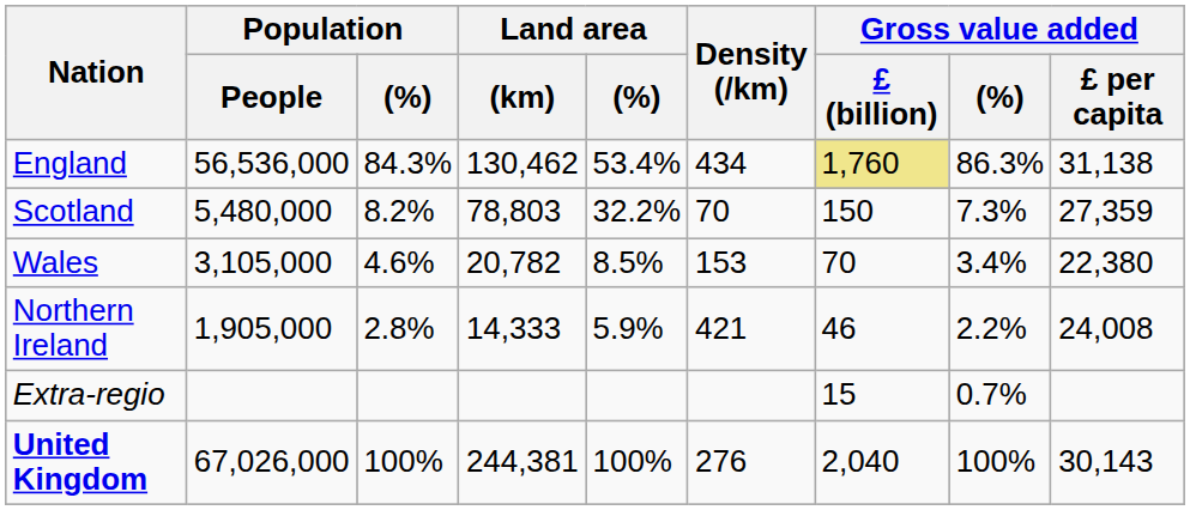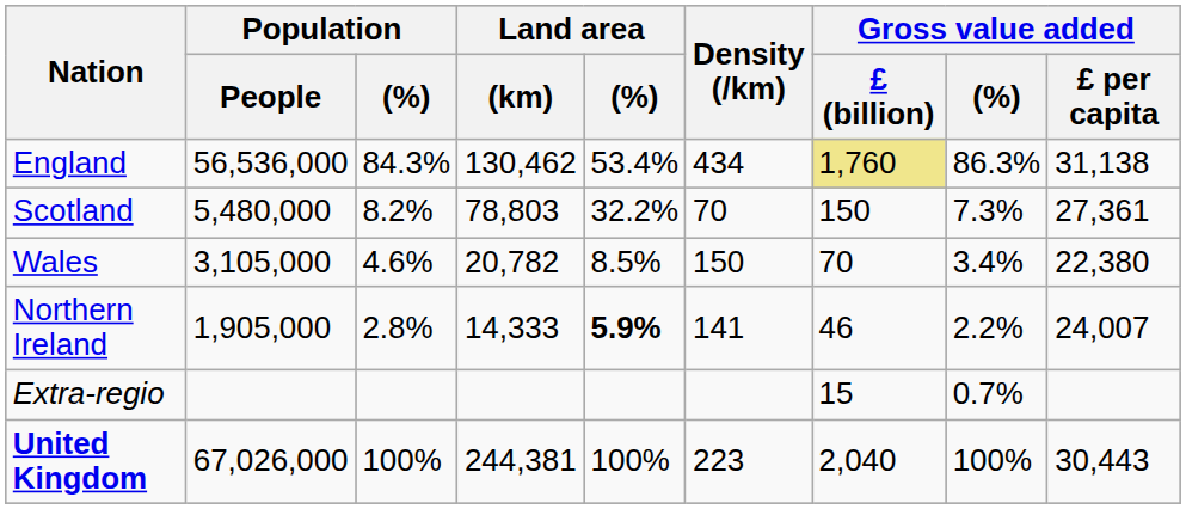 <table class="wikitable sortable col1left" >
 <tr>
 <th scope="col" rowspan=2>Nation</th>
 <th scope="colgroup" colspan=2>Population</th>
 <th scope="colgroup" colspan=2>Land area</th>
 <th scope="col" rowspan=2>Density<br>(/km)</th>
 <th scope="colgroup" colspan=3><a href='#'>Gross value added</a></th>
 </tr>
 <tr>
 <th scope="col">People</th>
 <th scope="col">(%)</th>
 <th scope="col">(km)</th>
 <th scope="col">(%)</th>
 <th scope="col"><a href='#'>£</a> (billion)</th>
 <th scope="col">(%)</th>
 <th scope="col">£ per capita</th>
 </tr>
 <tr>
 <td><a href='#'>England</a></td>
 <td>56,536,000</td>
 <td>84.3%</td>
 <td>130,462</td>
 <td>53.4%</td>
 <td>434</td>
 <td style="background: khaki;">1,760</td>
 <td>86.3%</td>
 <td>31,138</td>
 </tr>
 <tr>
 <td><a href='#'>Scotland</a></td>
 <td>5,480,000</td>
 <td>8.2%</td>
 <td>78,803</td>
 <td>32.2%</td>
 <td>70</td>
 <td>150</td>
 <td>7.3%</td>
-<td>27,359</td>
+<td>27,361</td>
 </tr>
 <tr>
 <td><a href='#'>Wales</a></td>
 <td>3,105,000</td>
 <td>4.6%</td>
 <td>20,782</td>
 <td>8.5%</td>
-<td>153</td>
+<td>150</td>
 <td>70</td>
 <td>3.4%</td>
 <td>22,380</td>
 </tr>
 <tr>
 <td><a href='#'>Northern Ireland</a></td>
 <td>1,905,000</td>
 <td>2.8%</td>
 <td>14,333</td>
-<td>5.9%</td>
-<td>421</td>
+<td><strong>5.9%</strong></td>
+<td>141</td>
 <td>46</td>
 <td>2.2%</td>
-<td>24,008</td>
+<td>24,007</td>
 </tr>
 <tr>
 <td><em>Extra-regio</em></td>
 <td></td>
 <td></td>
 <td></td>
 <td></td>
 <td></td>
 <td>15</td>
 <td>0.7%</td>
 <td></td>
 </tr>
 <tr>
 <td><strong><a href='#'>United Kingdom</a></strong></td>
 <td>67,026,000</td>
 <td>100%</td>
 <td>244,381</td>
 <td>100%</td>
-<td>276</td>
+<td>223</td>
 <td>2,040</td>
 <td>100%</td>
-<td>30,143</td>
+<td>30,443</td>
 </tr>
 </table>
